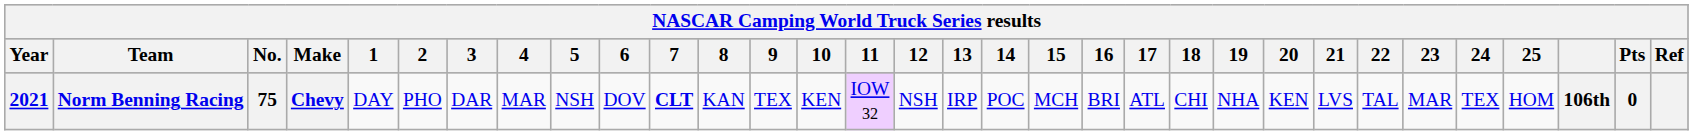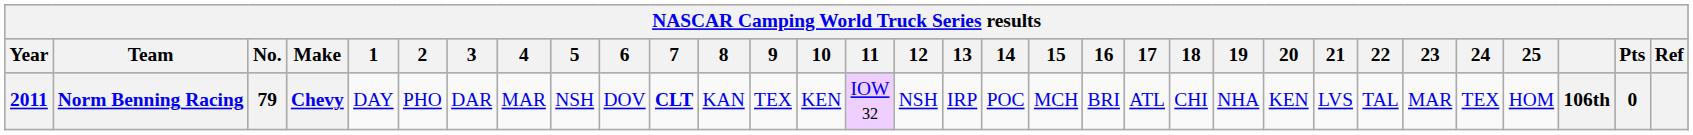 <table class="wikitable" style="text-align:center; font-size:75%">
 <tr>
 <th colspan="34"><a href='#'>NASCAR Camping World Truck Series</a> results</th>
 </tr>
 <tr>
 <th>Year</th>
 <th>Team</th>
 <th>No.</th>
 <th>Make</th>
 <th>1</th>
 <th>2</th>
 <th>3</th>
 <th>4</th>
 <th>5</th>
 <th>6</th>
 <th>7</th>
 <th>8</th>
 <th>9</th>
 <th>10</th>
 <th>11</th>
 <th>12</th>
 <th>13</th>
 <th>14</th>
 <th>15</th>
 <th>16</th>
 <th>17</th>
 <th>18</th>
 <th>19</th>
 <th>20</th>
 <th>21</th>
 <th>22</th>
 <th>23</th>
 <th>24</th>
 <th>25</th>
 <th></th>
 <th>Pts</th>
 <th>Ref</th>
 </tr>
 <tr>
-<th><a href='#'>2021</a></th>
+<th><a href='#'>2011</a></th>
 <th><a href='#'>Norm Benning Racing</a></th>
-<th>75</th>
+<th>79</th>
 <th><a href='#'>Chevy</a></th>
 <td><a href='#'>DAY</a></td>
 <td><a href='#'>PHO</a></td>
 <td><a href='#'>DAR</a></td>
 <td><a href='#'>MAR</a></td>
 <td><a href='#'>NSH</a></td>
 <td><a href='#'>DOV</a></td>
 <td><strong><a href='#'>CLT</a></strong></td>
 <td><a href='#'>KAN</a></td>
 <td><a href='#'>TEX</a></td>
 <td><a href='#'>KEN</a></td>
 <td style="background:#EFCFFF;"><a href='#'>IOW</a> <br><small>32</small></td>
 <td><a href='#'>NSH</a></td>
 <td><a href='#'>IRP</a></td>
 <td><a href='#'>POC</a></td>
 <td><a href='#'>MCH</a></td>
 <td><a href='#'>BRI</a></td>
 <td><a href='#'>ATL</a></td>
 <td><a href='#'>CHI</a></td>
 <td><a href='#'>NHA</a></td>
 <td><a href='#'>KEN</a></td>
 <td><a href='#'>LVS</a></td>
 <td><a href='#'>TAL</a></td>
 <td><a href='#'>MAR</a></td>
 <td><a href='#'>TEX</a></td>
 <td><a href='#'>HOM</a></td>
 <th>106th</th>
 <th>0</th>
 <th></th>
 </tr>
 </table>
